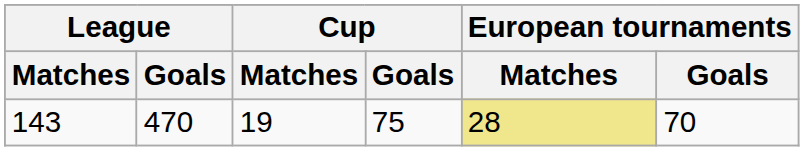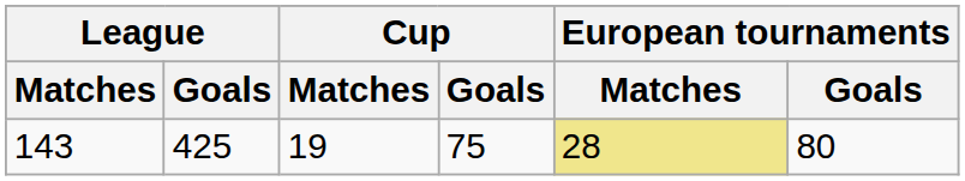 <table class="wikitable">
 <tr>
 <th colspan="2">League</th>
 <th colspan="2">Cup</th>
 <th colspan="2">European tournaments</th>
 </tr>
 <tr>
 <th>Matches</th>
 <th>Goals</th>
 <th>Matches</th>
 <th>Goals</th>
 <th>Matches</th>
 <th>Goals</th>
 </tr>
 <tr>
 <td>143</td>
-<td>470</td>
+<td>425</td>
 <td>19</td>
 <td>75</td>
 <td style="background: khaki;">28</td>
-<td>70</td>
+<td>80</td>
 </tr>
 </table>
